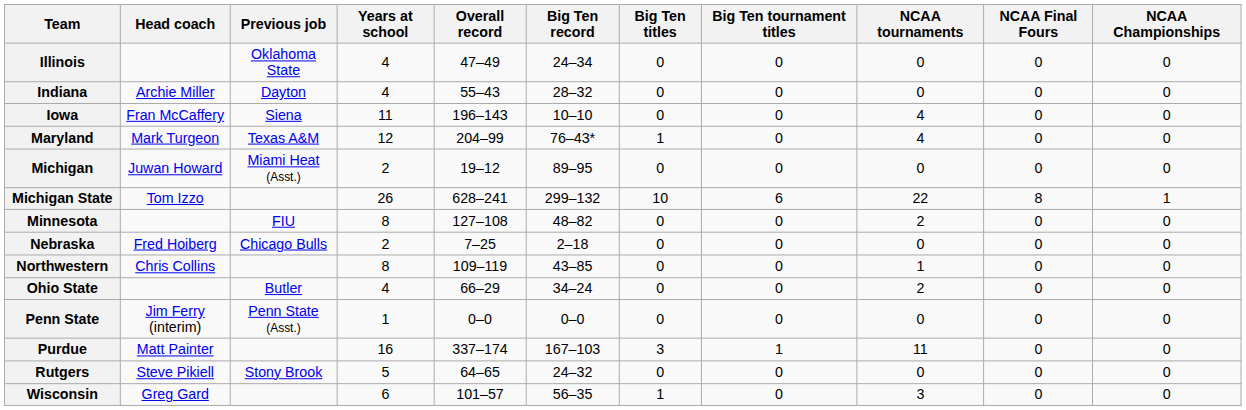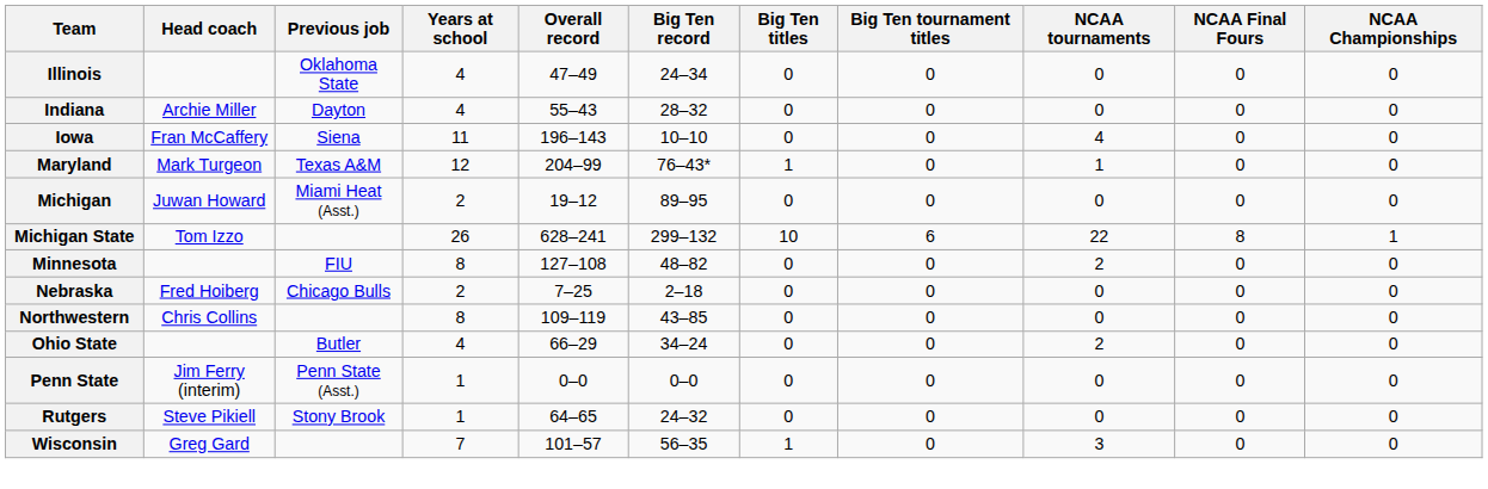 <table class="wikitable sortable" style="text-align: center;font-size:90%;">
 <tr>
 <th width="110">Team</th>
 <th>Head coach</th>
 <th>Previous job</th>
 <th>Years at school</th>
 <th>Overall record</th>
 <th>Big Ten record</th>
 <th>Big Ten titles</th>
 <th>Big Ten tournament titles</th>
 <th>NCAA tournaments</th>
 <th>NCAA Final Fours</th>
 <th>NCAA Championships</th>
 </tr>
 <tr>
 <th style=>Illinois</th>
 <td></td>
 <td><a href='#'>Oklahoma State</a></td>
 <td>4</td>
 <td>47–49</td>
 <td>24–34</td>
 <td>0</td>
 <td>0</td>
 <td>0</td>
 <td>0</td>
 <td>0</td>
 </tr>
 <tr>
 <th style=>Indiana</th>
 <td><a href='#'>Archie Miller</a></td>
 <td><a href='#'>Dayton</a></td>
 <td>4</td>
 <td>55–43</td>
 <td>28–32</td>
 <td>0</td>
 <td>0</td>
 <td>0</td>
 <td>0</td>
 <td>0</td>
 </tr>
 <tr>
 <th style=>Iowa</th>
 <td><a href='#'>Fran McCaffery</a></td>
 <td><a href='#'>Siena</a></td>
 <td>11</td>
 <td>196–143</td>
 <td>10–10</td>
 <td>0</td>
 <td>0</td>
 <td>4</td>
 <td>0</td>
 <td>0</td>
 </tr>
 <tr>
 <th style=>Maryland</th>
 <td><a href='#'>Mark Turgeon</a></td>
 <td><a href='#'>Texas A&M</a></td>
 <td>12</td>
 <td>204–99</td>
 <td>76–43*</td>
 <td>1</td>
 <td>0</td>
-<td>4</td>
+<td>1</td>
 <td>0</td>
 <td>0</td>
 </tr>
 <tr>
 <th style=>Michigan</th>
 <td><a href='#'>Juwan Howard</a></td>
 <td><a href='#'>Miami Heat</a> <small>(Asst.)</small></td>
 <td>2</td>
 <td>19–12</td>
 <td>89–95</td>
 <td>0</td>
 <td>0</td>
 <td>0</td>
 <td>0</td>
 <td>0</td>
 </tr>
 <tr>
 <th style=>Michigan State</th>
 <td><a href='#'>Tom Izzo</a></td>
 <td></td>
 <td>26</td>
 <td>628–241</td>
 <td>299–132</td>
 <td>10</td>
 <td>6</td>
 <td>22</td>
 <td>8</td>
 <td>1</td>
 </tr>
 <tr>
 <th style=>Minnesota</th>
 <td></td>
 <td><a href='#'>FIU</a></td>
 <td>8</td>
 <td>127–108</td>
 <td>48–82</td>
 <td>0</td>
 <td>0</td>
 <td>2</td>
 <td>0</td>
 <td>0</td>
 </tr>
 <tr>
 <th style=>Nebraska</th>
 <td><a href='#'>Fred Hoiberg</a></td>
 <td><a href='#'>Chicago Bulls</a></td>
 <td>2</td>
 <td>7–25</td>
 <td>2–18</td>
 <td>0</td>
 <td>0</td>
 <td>0</td>
 <td>0</td>
 <td>0</td>
 </tr>
 <tr>
 <th style=>Northwestern</th>
 <td><a href='#'>Chris Collins</a></td>
 <td></td>
 <td>8</td>
 <td>109–119</td>
 <td>43–85</td>
 <td>0</td>
 <td>0</td>
-<td>1</td>
+<td>0</td>
 <td>0</td>
 <td>0</td>
 </tr>
 <tr>
 <th style=>Ohio State</th>
 <td></td>
 <td><a href='#'>Butler</a></td>
 <td>4</td>
 <td>66–29</td>
 <td>34–24</td>
 <td>0</td>
 <td>0</td>
 <td>2</td>
 <td>0</td>
 <td>0</td>
 </tr>
 <tr>
 <th style=>Penn State</th>
 <td><a href='#'>Jim Ferry</a> (interim)</td>
 <td><a href='#'>Penn State</a> <small>(Asst.)</small></td>
 <td>1</td>
 <td>0–0</td>
 <td>0–0</td>
 <td>0</td>
 <td>0</td>
 <td>0</td>
 <td>0</td>
 <td>0</td>
 </tr>
 <tr>
-<th style=>Purdue</th>
-<td><a href='#'>Matt Painter</a></td>
-<td></td>
-<td>16</td>
-<td>337–174</td>
-<td>167–103</td>
-<td>3</td>
-<td>1</td>
-<td>11</td>
-<td>0</td>
-<td>0</td>
-</tr>
-<tr>
 <th style=>Rutgers</th>
 <td><a href='#'>Steve Pikiell</a></td>
 <td><a href='#'>Stony Brook</a></td>
-<td>5</td>
+<td>1</td>
 <td>64–65</td>
 <td>24–32</td>
 <td>0</td>
 <td>0</td>
 <td>0</td>
 <td>0</td>
 <td>0</td>
 </tr>
 <tr>
 <th style=>Wisconsin</th>
 <td><a href='#'>Greg Gard</a></td>
 <td></td>
-<td>6</td>
+<td>7</td>
 <td>101–57</td>
 <td>56–35</td>
 <td>1</td>
 <td>0</td>
 <td>3</td>
 <td>0</td>
 <td>0</td>
 </tr>
 </table>
